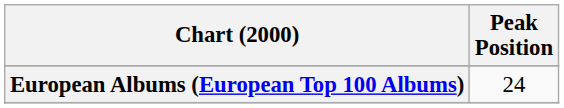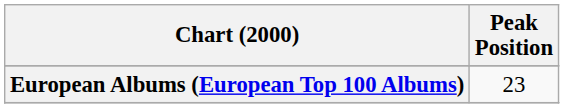 <table class="wikitable sortable plainrowheaders" style="text-align:center">
 <tr>
 <th scope="col">Chart (2000)</th>
 <th scope="col">Peak<br>Position</th>
 </tr>
 <tr>
 </tr>
 <tr>
 <th scope="row">European Albums (<a href='#'>European Top 100 Albums</a>)</th>
-<td>24</td>
+<td>23</td>
 </tr>
 <tr>
 </tr>
 <tr>
 </tr>
 <tr>
 </tr>
 <tr>
 </tr>
 <tr>
 </tr>
 <tr>
 </tr>
 <tr>
 </tr>
 </table>
